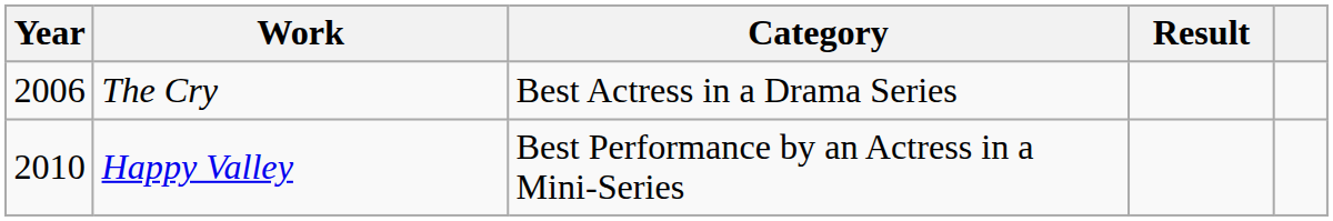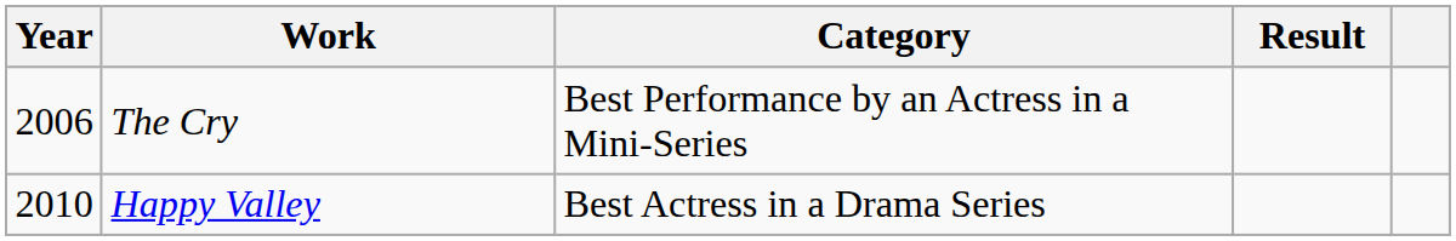 <table style="width:95%;" class="wikitable sortable">
 <tr>
 <th style="width:3%;">Year</th>
 <th>Work</th>
 <th style="width:47%;">Category</th>
 <th style="width:11%;">Result</th>
 <th style="width:4%;" scope="col" class="unsortable"></th>
 </tr>
 <tr>
 <td>2006</td>
 <td><em>The Cry</em></td>
-<td>Best Actress in a Drama Series</td>
+<td>Best Performance by an Actress in a Mini-Series</td>
 <td></td>
 <td></td>
 </tr>
 <tr>
 <td>2010</td>
 <td><em><a href='#'>Happy Valley</a></em></td>
-<td>Best Performance by an Actress in a Mini-Series</td>
+<td>Best Actress in a Drama Series</td>
 <td></td>
 <td></td>
 </tr>
 </table>
